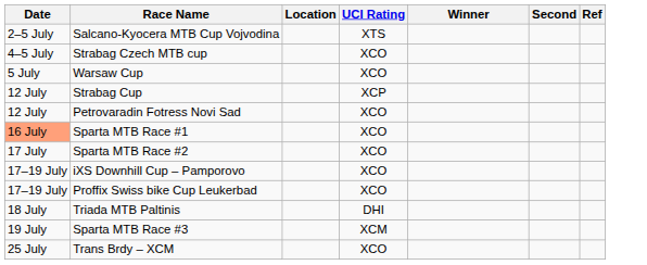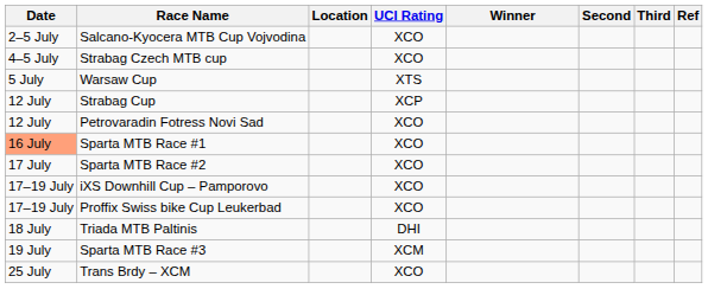 <table class="wikitable sortable">
 <tr>
 <th>Date</th>
 <th>Race Name</th>
 <th>Location</th>
 <th><a href='#'>UCI Rating</a></th>
 <th width=150px>Winner</th>
 <th>Second</th>
+<th>Third</th>
 <th>Ref</th>
 </tr>
 <tr>
 <td>2–5 July</td>
 <td>Salcano-Kyocera MTB Cup Vojvodina</td>
 <td></td>
-<td align=center>XTS</td>
+<td align=center>XCO</td>
+<td><br></td>
 <td><br></td>
 <td><br></td>
 <td align=center></td>
 </tr>
 <tr>
 <td>4–5 July</td>
 <td>Strabag Czech MTB cup</td>
 <td></td>
 <td align=center>XCO</td>
 <td><br></td>
 <td><br></td>
+<td><br></td>
 <td align=center></td>
 </tr>
 <tr>
 <td>5 July</td>
 <td>Warsaw Cup</td>
 <td></td>
-<td align=center>XCO</td>
+<td align=center>XTS</td>
+<td><br></td>
 <td><br></td>
 <td><br></td>
 <td align=center></td>
 </tr>
 <tr>
 <td>12 July</td>
 <td>Strabag Cup</td>
 <td></td>
 <td align=center>XCP</td>
 <td><br></td>
 <td><br></td>
+<td><br></td>
 <td align=center></td>
 </tr>
 <tr>
 <td>12 July</td>
 <td>Petrovaradin Fotress Novi Sad</td>
 <td></td>
 <td align=center>XCO</td>
+<td><br></td>
 <td><br></td>
 <td><br></td>
 <td align=center></td>
 </tr>
 <tr>
 <td style="background: lightsalmon;">16 July</td>
 <td>Sparta MTB Race #1</td>
 <td></td>
 <td align=center>XCO</td>
 <td><br></td>
 <td><br></td>
+<td><br></td>
 <td align=center></td>
 </tr>
 <tr>
 <td>17 July</td>
 <td>Sparta MTB Race #2</td>
 <td></td>
 <td align=center>XCO</td>
+<td><br></td>
 <td><br></td>
 <td><br></td>
 <td align=center></td>
 </tr>
 <tr>
 <td>17–19 July</td>
 <td>iXS Downhill Cup – Pamporovo</td>
 <td></td>
 <td align=center>XCO</td>
 <td></td>
 <td></td>
+<td></td>
 <td align=center></td>
 </tr>
 <tr>
 <td>17–19 July</td>
 <td>Proffix Swiss bike Cup Leukerbad</td>
 <td></td>
 <td align=center>XCO</td>
+<td><br></td>
 <td><br></td>
 <td><br></td>
 <td align=center></td>
 </tr>
 <tr>
 <td>18 July</td>
 <td>Triada MTB Paltinis</td>
 <td></td>
 <td align=center>DHI</td>
 <td><br></td>
 <td></td>
+<td></td>
 <td align=center></td>
 </tr>
 <tr>
 <td>19 July</td>
 <td>Sparta MTB Race #3</td>
 <td></td>
 <td align=center>XCM</td>
+<td><br></td>
 <td><br></td>
 <td><br></td>
 <td align=center></td>
 </tr>
 <tr>
 <td>25 July</td>
 <td>Trans Brdy – XCM</td>
 <td></td>
 <td align=center>XCO</td>
 <td><br></td>
 <td><br></td>
+<td><br></td>
 <td align=center></td>
 </tr>
 </table>
